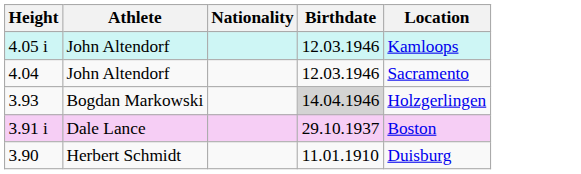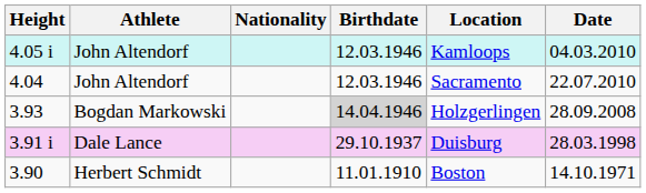 <table class="wikitable">
 <tr>
 <th>Height</th>
 <th>Athlete</th>
 <th>Nationality</th>
 <th>Birthdate</th>
 <th>Location</th>
+<th>Date</th>
 </tr>
 <tr bgcolor=#CEF6F5>
 <td>4.05 i</td>
 <td>John Altendorf</td>
 <td></td>
 <td>12.03.1946</td>
 <td><a href='#'>Kamloops</a></td>
+<td>04.03.2010</td>
 </tr>
 <tr>
 <td>4.04</td>
 <td>John Altendorf</td>
 <td></td>
 <td>12.03.1946</td>
 <td><a href='#'>Sacramento</a></td>
+<td>22.07.2010</td>
 </tr>
 <tr>
 <td>3.93</td>
 <td>Bogdan Markowski</td>
 <td></td>
 <td style="background: lightgrey;">14.04.1946</td>
 <td><a href='#'>Holzgerlingen</a></td>
+<td>28.09.2008</td>
 </tr>
 <tr bgcolor=#f6CEF5>
 <td>3.91 i</td>
 <td>Dale Lance</td>
 <td></td>
 <td>29.10.1937</td>
-<td><a href='#'>Boston</a></td>
+<td><a href='#'>Duisburg</a></td>
+<td>28.03.1998</td>
 </tr>
 <tr>
 <td>3.90</td>
 <td>Herbert Schmidt</td>
 <td></td>
 <td>11.01.1910</td>
-<td><a href='#'>Duisburg</a></td>
+<td><a href='#'>Boston</a></td>
+<td>14.10.1971</td>
 </tr>
 </table>
